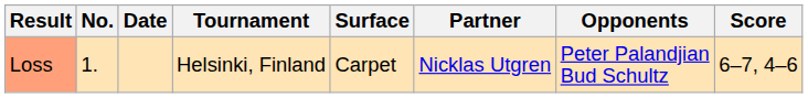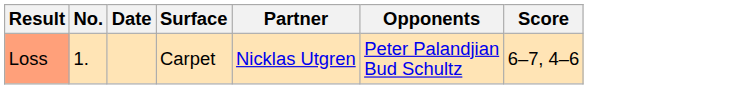 <table class="sortable wikitable">
 <tr>
 <th>Result</th>
 <th>No.</th>
 <th>Date</th>
-<th>Tournament</th>
 <th>Surface</th>
 <th>Partner</th>
 <th>Opponents</th>
 <th class="unsortable">Score</th>
 </tr>
 <tr style="background:moccasin;">
 <td bgcolor=FFA07A>Loss</td>
 <td>1.</td>
 <td></td>
-<td>Helsinki, Finland</td>
 <td>Carpet</td>
 <td> <a href='#'>Nicklas Utgren</a></td>
 <td> <a href='#'>Peter Palandjian</a><br> <a href='#'>Bud Schultz</a></td>
 <td>6–7, 4–6</td>
 </tr>
 </table>
